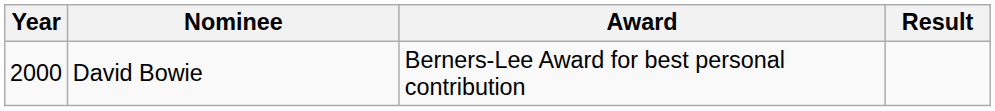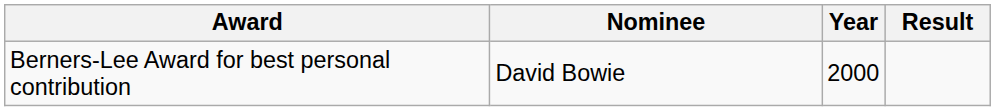 <table class="wikitable">
 <tr>
+<th style="width:325px;">Award</th>
+<th style="width:220px;">Nominee</th>
 <th>Year</th>
-<th style="width:220px;">Nominee</th>
-<th style="width:325px;">Award</th>
 <th width="65">Result</th>
 </tr>
 <tr>
+<td>Berners-Lee Award for best personal contribution</td>
+<td>David Bowie</td>
 <td>2000</td>
-<td>David Bowie</td>
-<td>Berners-Lee Award for best personal contribution</td>
 <td></td>
 </tr>
 </table>
